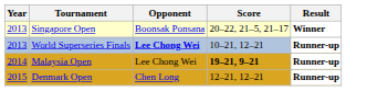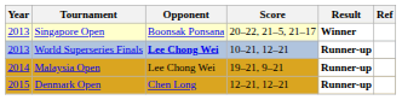 <table class="sortable wikitable" style="font-size: 90%">
 <tr>
 <th>Year</th>
 <th>Tournament</th>
 <th>Opponent</th>
 <th>Score</th>
 <th>Result</th>
+<th>Ref</th>
 </tr>
 <tr style="background:#FFFFCC">
 <td align="center"><a href='#'>2013</a></td>
 <td align="left"><a href='#'>Singapore Open</a></td>
 <td align="left"> <a href='#'>Boonsak Ponsana</a></td>
 <td align="left">20–22, 21–5, 21–17</td>
 <td style="text-align:left; background:white"> <strong>Winner</strong></td>
+<td style="text-align:center; background:white"></td>
 </tr>
 <tr style="background:#B0C4DE">
 <td align="center"><a href='#'>2013</a></td>
 <td align="left"><a href='#'>World Superseries Finals</a></td>
 <td align="left"><strong> <a href='#'>Lee Chong Wei</a></strong></td>
 <td align="left">10–21, 12–21</td>
 <td style="text-align:left; background:white"> <strong>Runner-up</strong></td>
+<td style="text-align:center; background:white"></td>
 </tr>
 <tr style="background:#DAA520">
 <td align="center"><a href='#'>2014</a></td>
 <td align="left"><a href='#'>Malaysia Open</a></td>
 <td align="left"> Lee Chong Wei</td>
-<td align="left"><strong>19–21, 9–21</strong></td>
+<td align="left">19–21, 9–21</td>
 <td style="text-align:left; background:white"> <strong>Runner-up</strong></td>
+<td style="text-align:center; background:white"></td>
 </tr>
 <tr style="background:#DAA520">
 <td align="center"><a href='#'>2015</a></td>
 <td align="left"><a href='#'>Denmark Open</a></td>
 <td align="left"> <a href='#'>Chen Long</a></td>
 <td align="left">12–21, 12–21</td>
 <td style="text-align:left; background:white"> <strong>Runner-up</strong></td>
+<td style="text-align:center; background:white"></td>
 </tr>
 </table>
